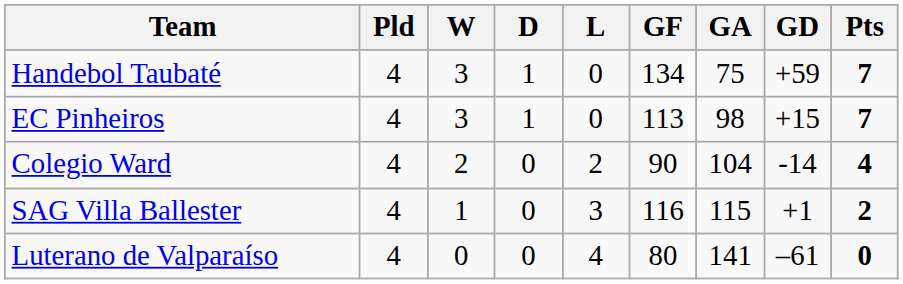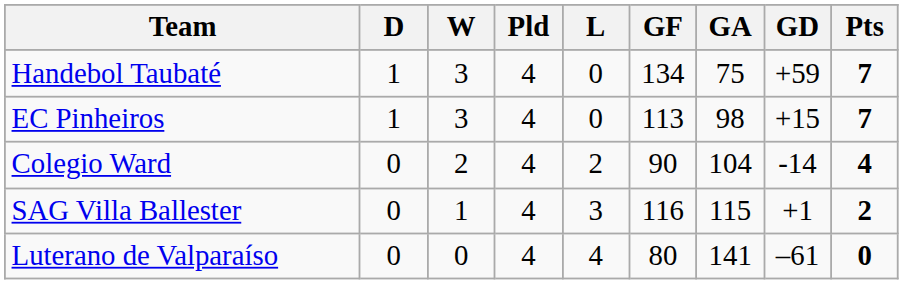 <table class="wikitable" style="text-align: center;">
 <tr>
 <th width="190">Team</th>
+<th width="30">D</th>
+<th width="30">W</th>
 <th width="30">Pld</th>
-<th width="30">W</th>
-<th width="30">D</th>
 <th width="30">L</th>
 <th width="30">GF</th>
 <th width="30">GA</th>
 <th width="30">GD</th>
 <th width="30">Pts</th>
 </tr>
 <tr>
 <td align="left"> <a href='#'>Handebol Taubaté</a></td>
+<td>1</td>
+<td>3</td>
 <td>4</td>
-<td>3</td>
-<td>1</td>
 <td>0</td>
 <td>134</td>
 <td>75</td>
 <td>+59</td>
 <td><strong>7</strong></td>
 </tr>
 <tr>
 <td align="left"> <a href='#'>EC Pinheiros</a></td>
+<td>1</td>
+<td>3</td>
 <td>4</td>
-<td>3</td>
-<td>1</td>
 <td>0</td>
 <td>113</td>
 <td>98</td>
 <td>+15</td>
 <td><strong>7</strong></td>
 </tr>
 <tr>
 <td align="left"> <a href='#'>Colegio Ward</a></td>
+<td>0</td>
+<td>2</td>
 <td>4</td>
-<td>2</td>
-<td>0</td>
 <td>2</td>
 <td>90</td>
 <td>104</td>
 <td>-14</td>
 <td><strong>4</strong></td>
 </tr>
 <tr>
 <td align="left"> <a href='#'>SAG Villa Ballester</a></td>
+<td>0</td>
+<td>1</td>
 <td>4</td>
-<td>1</td>
-<td>0</td>
 <td>3</td>
 <td>116</td>
 <td>115</td>
 <td>+1</td>
 <td><strong>2</strong></td>
 </tr>
 <tr>
 <td align="left"> <a href='#'>Luterano de Valparaíso</a></td>
-<td>4</td>
 <td>0</td>
 <td>0</td>
+<td>4</td>
 <td>4</td>
 <td>80</td>
 <td>141</td>
 <td>–61</td>
 <td><strong>0</strong></td>
 </tr>
 </table>
